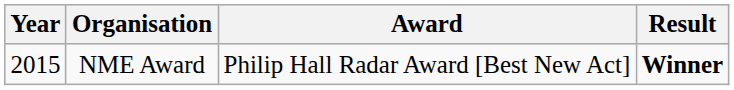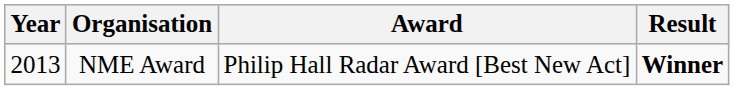 <table class="wikitable plainrowheaders" style="text-align:center;">
 <tr>
 <th>Year</th>
 <th>Organisation</th>
 <th>Award</th>
 <th>Result</th>
 </tr>
 <tr>
-<td>2015</td>
+<td>2013</td>
 <td>NME Award</td>
 <td>Philip Hall Radar Award [Best New Act]</td>
 <td><strong>Winner</strong></td>
 </tr>
 </table>
